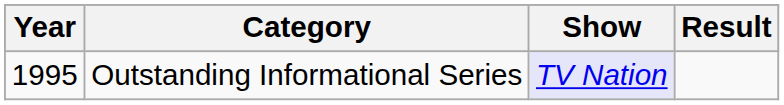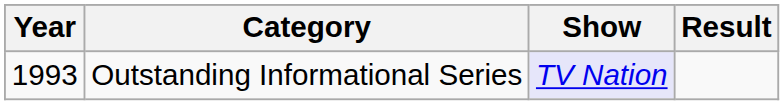 <table class="wikitable">
 <tr style="background:#ccc;">
 <th>Year</th>
 <th>Category</th>
 <th>Show</th>
 <th>Result</th>
 </tr>
 <tr>
-<td>1995</td>
+<td>1993</td>
 <td>Outstanding Informational Series</td>
 <td style="background: lavender;"><em><a href='#'>TV Nation</a></em></td>
 <td></td>
 </tr>
 </table>
